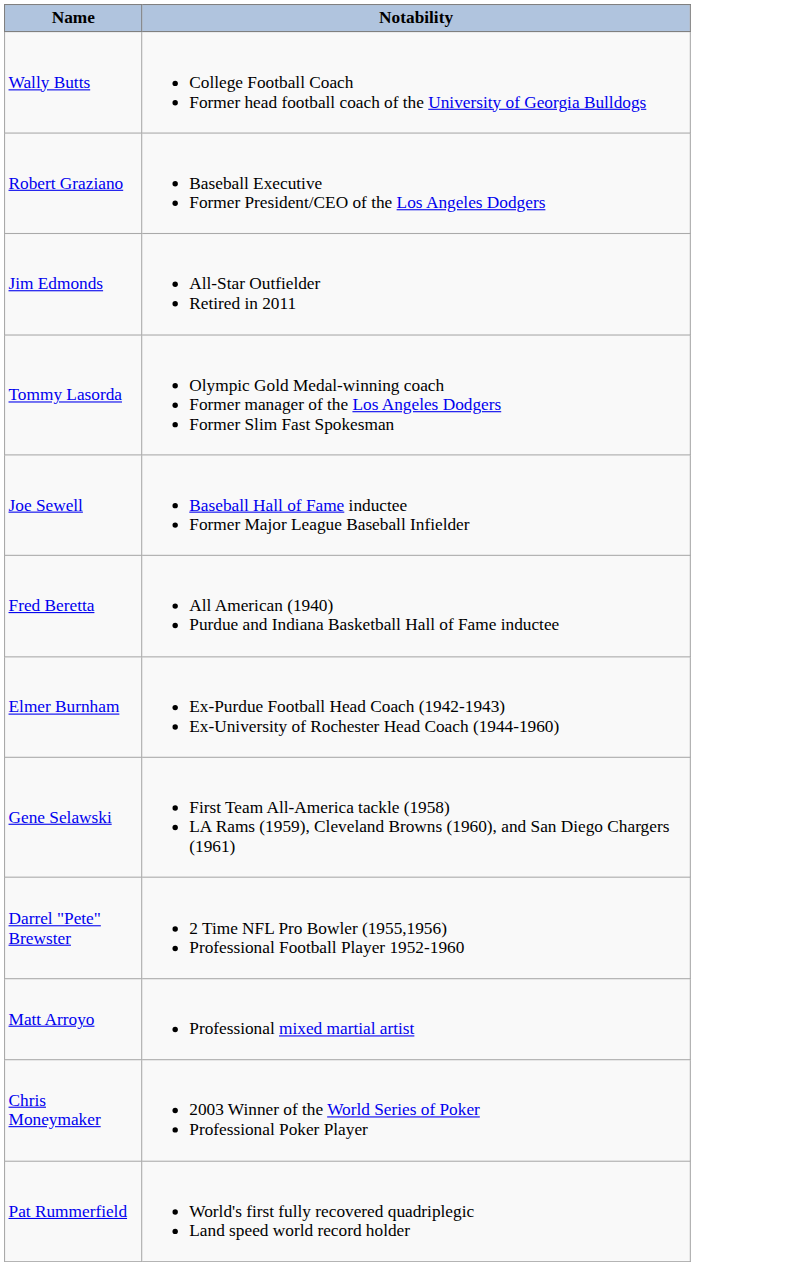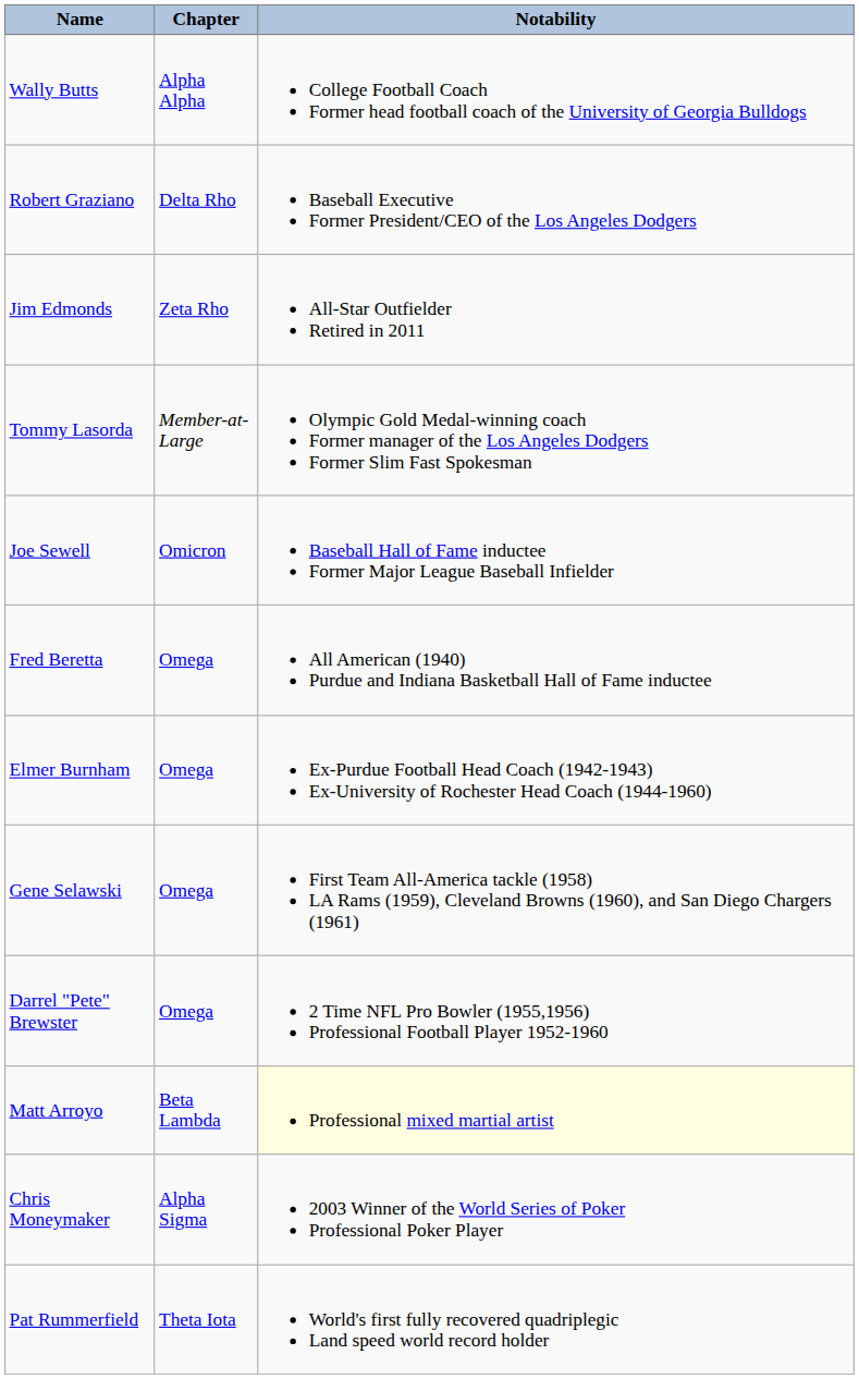 <table class="wikitable">
 <tr>
 <th style="background: #B0C4DE; color:#000000 ;border:solid 1px #808080;" width=120px>Name</th>
+<th style="background: #B0C4DE; color:#000000 ;border:solid 1px #808080;" width=80px>Chapter</th>
 <th style="background: #B0C4DE; color:#000000 ;border:solid 1px #808080;" width=500px>Notability</th>
 </tr>
 <tr>
 <td><a href='#'>Wally Butts</a></td>
+<td><a href='#'>Alpha Alpha</a></td>
 <td><br><ul><li>College Football Coach</li><li>Former head football coach of the <a href='#'>University of Georgia Bulldogs</a></li></ul></td>
 </tr>
 <tr>
 <td><a href='#'>Robert Graziano</a></td>
+<td><a href='#'>Delta Rho</a></td>
 <td><br><ul><li>Baseball Executive</li><li>Former President/CEO of the <a href='#'>Los Angeles Dodgers</a></li></ul></td>
 </tr>
 <tr>
 <td><a href='#'>Jim Edmonds</a></td>
+<td><a href='#'>Zeta Rho</a></td>
 <td><br><ul><li>All-Star Outfielder</li><li>Retired in 2011</li></ul></td>
 </tr>
 <tr>
 <td><a href='#'>Tommy Lasorda</a></td>
+<td><em>Member-at-Large</em></td>
 <td><br><ul><li>Olympic Gold Medal-winning coach</li><li>Former manager of the <a href='#'>Los Angeles Dodgers</a></li><li>Former Slim Fast Spokesman</li></ul></td>
 </tr>
 <tr>
 <td><a href='#'>Joe Sewell</a></td>
+<td><a href='#'>Omicron</a></td>
 <td><br><ul><li><a href='#'>Baseball Hall of Fame</a> inductee</li><li>Former Major League Baseball Infielder</li></ul></td>
 </tr>
 <tr>
 <td><a href='#'>Fred Beretta</a></td>
+<td><a href='#'>Omega</a></td>
 <td><br><ul><li>All American (1940)</li><li>Purdue and Indiana Basketball Hall of Fame inductee</li></ul></td>
 </tr>
 <tr>
 <td><a href='#'>Elmer Burnham</a></td>
+<td><a href='#'>Omega</a></td>
 <td><br><ul><li>Ex-Purdue Football Head Coach (1942-1943)</li><li>Ex-University of Rochester Head Coach (1944-1960)</li></ul></td>
 </tr>
 <tr>
 <td><a href='#'>Gene Selawski</a></td>
+<td><a href='#'>Omega</a></td>
 <td><br><ul><li>First Team All-America tackle (1958)</li><li>LA Rams (1959), Cleveland Browns (1960), and San Diego Chargers (1961)</li></ul></td>
 </tr>
 <tr>
 <td><a href='#'>Darrel "Pete" Brewster</a></td>
+<td><a href='#'>Omega</a></td>
 <td><br><ul><li>2 Time NFL Pro Bowler (1955,1956)</li><li>Professional Football Player 1952-1960</li></ul></td>
 </tr>
 <tr>
 <td><a href='#'>Matt Arroyo</a></td>
-<td><br><ul><li>Professional <a href='#'>mixed martial artist</a></li></ul></td>
+<td><a href='#'>Beta Lambda</a></td>
+<td style="background: lightyellow;"><br><ul><li>Professional <a href='#'>mixed martial artist</a></li></ul></td>
 </tr>
 <tr>
 <td><a href='#'>Chris Moneymaker</a></td>
+<td><a href='#'>Alpha Sigma</a></td>
 <td><br><ul><li>2003 Winner of the <a href='#'>World Series of Poker</a></li><li>Professional Poker Player</li></ul></td>
 </tr>
 <tr>
 <td><a href='#'>Pat Rummerfield</a></td>
+<td><a href='#'>Theta Iota</a></td>
 <td><br><ul><li>World's first fully recovered quadriplegic</li><li>Land speed world record holder</li></ul></td>
 </tr>
 </table>
